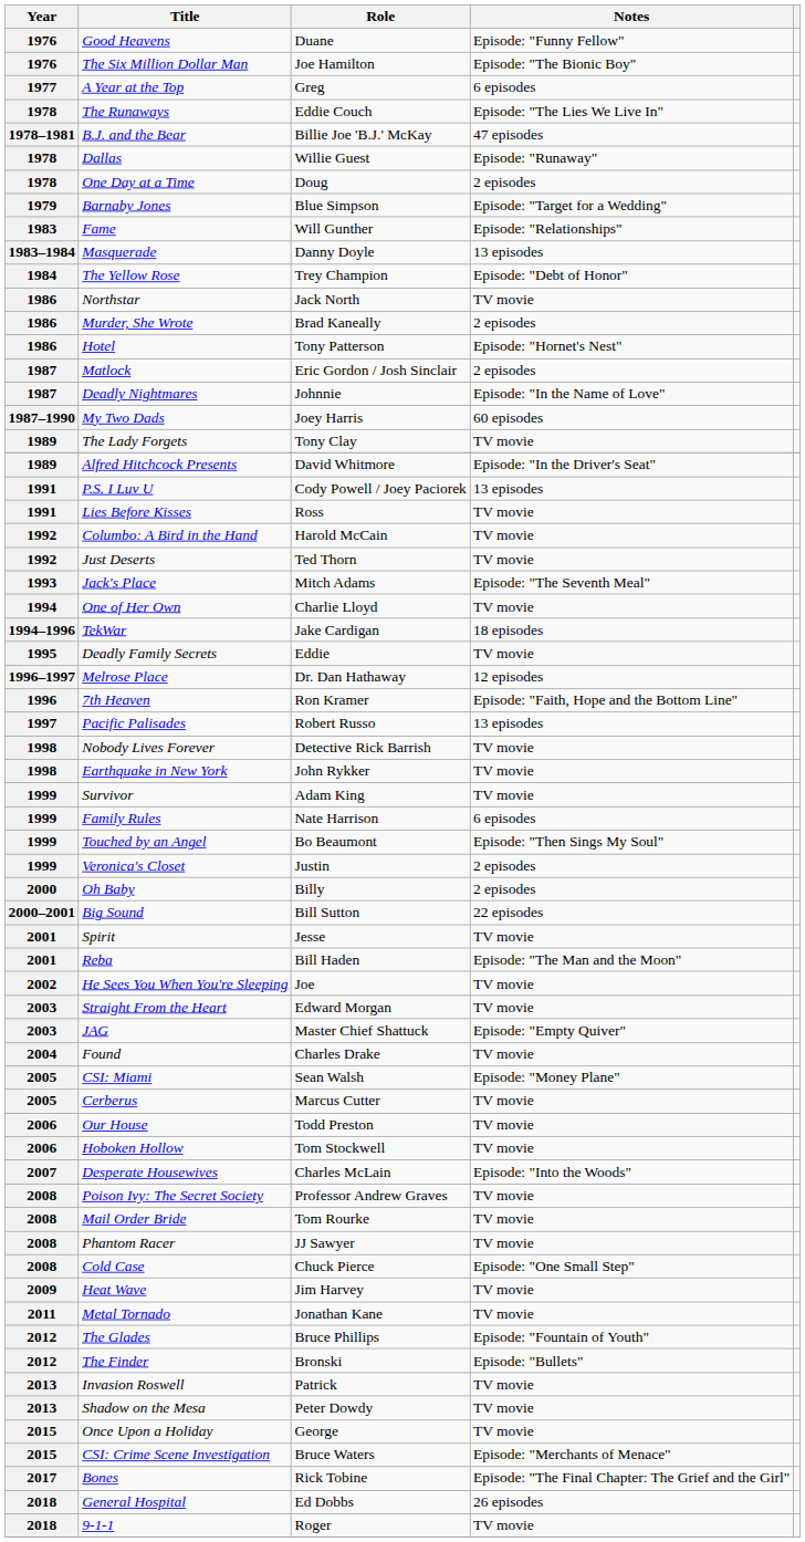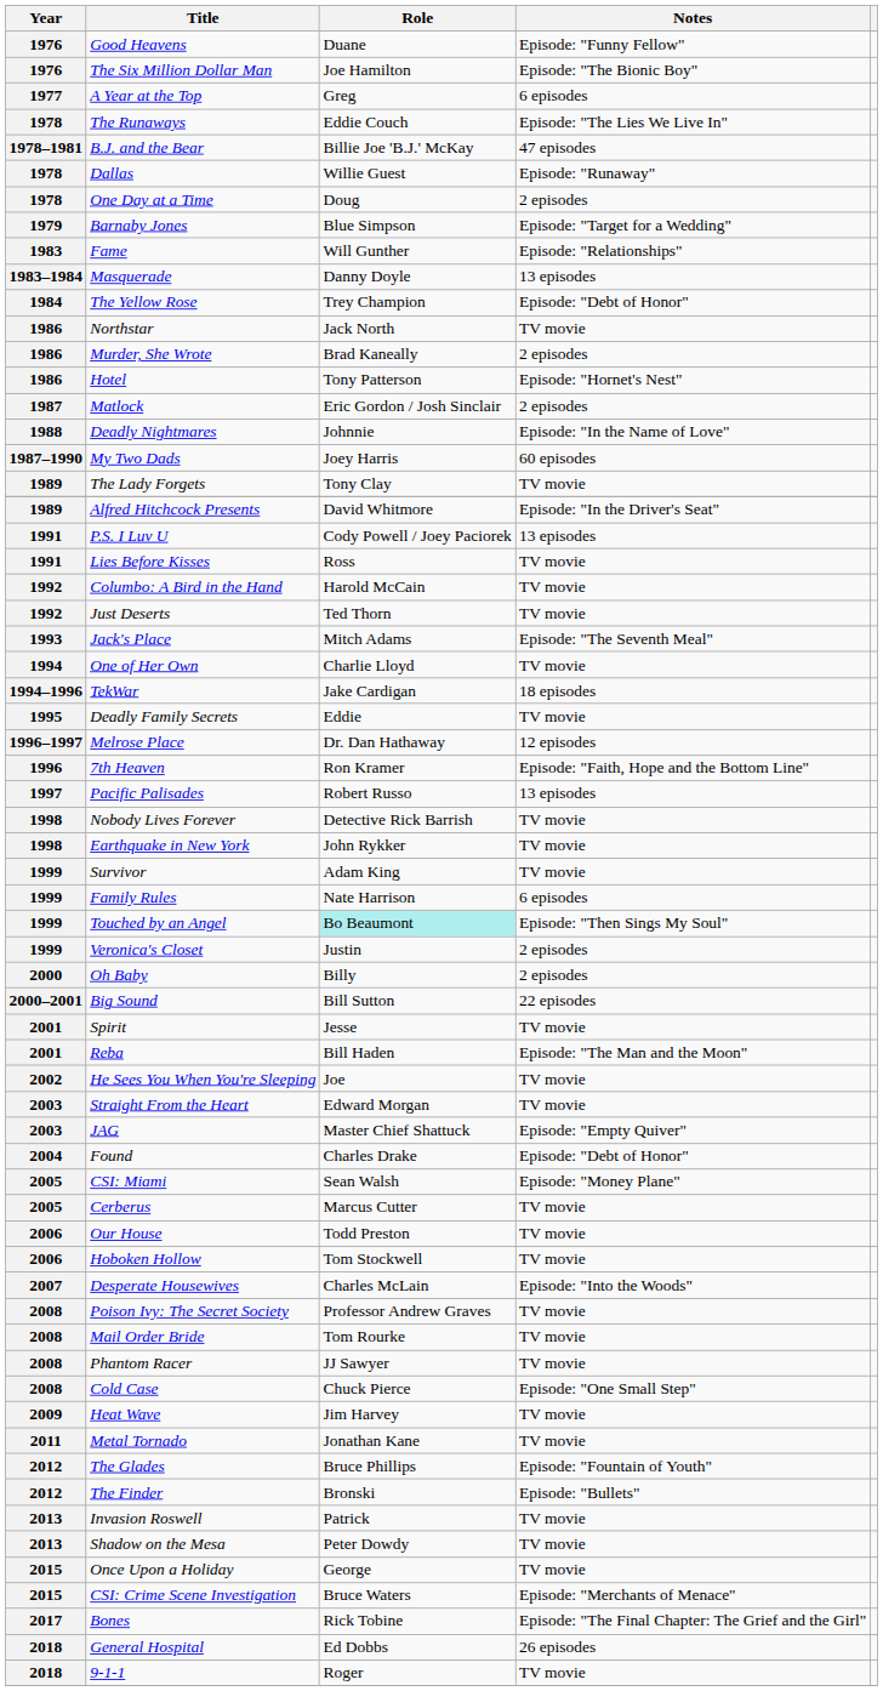 <table class="wikitable plainrowheaders sortable" style="margin-right: 0;">
 <tr>
 <th scope="col">Year</th>
 <th scope="col">Title</th>
 <th scope="col">Role</th>
 <th scope="col" class="unsortable">Notes</th>
 <th scope="col" class="unsortable"></th>
 </tr>
 <tr>
 <th scope="row">1976</th>
 <td><em><a href='#'>Good Heavens</a></em></td>
 <td>Duane</td>
 <td>Episode: "Funny Fellow"</td>
 <td align=center></td>
 </tr>
 <tr>
 <th scope="row">1976</th>
 <td><em><a href='#'>The Six Million Dollar Man</a></em></td>
 <td>Joe Hamilton</td>
 <td>Episode: "The Bionic Boy"</td>
 <td align=center></td>
 </tr>
 <tr>
 <th scope="row">1977</th>
 <td><em><a href='#'>A Year at the Top</a></em></td>
 <td>Greg</td>
 <td>6 episodes</td>
 <td align=center></td>
 </tr>
 <tr>
 <th scope="row">1978</th>
 <td><em><a href='#'>The Runaways</a></em></td>
 <td>Eddie Couch</td>
 <td>Episode: "The Lies We Live In"</td>
 <td align=center></td>
 </tr>
 <tr>
 <th scope="row">1978–1981</th>
 <td><em><a href='#'>B.J. and the Bear</a></em></td>
 <td>Billie Joe 'B.J.' McKay</td>
 <td>47 episodes</td>
 <td align=center></td>
 </tr>
 <tr>
 <th scope="row">1978</th>
 <td><em><a href='#'>Dallas</a></em></td>
 <td>Willie Guest</td>
 <td>Episode: "Runaway"</td>
 <td align=center></td>
 </tr>
 <tr>
 <th scope="row">1978</th>
 <td><em><a href='#'>One Day at a Time</a></em></td>
 <td>Doug</td>
 <td>2 episodes</td>
 <td align=center></td>
 </tr>
 <tr>
 <th scope="row">1979</th>
 <td><em><a href='#'>Barnaby Jones</a></em></td>
 <td>Blue Simpson</td>
 <td>Episode: "Target for a Wedding"</td>
 <td align=center></td>
 </tr>
 <tr>
 <th scope="row">1983</th>
 <td><em><a href='#'>Fame</a></em></td>
 <td>Will Gunther</td>
 <td>Episode: "Relationships"</td>
 <td align=center></td>
 </tr>
 <tr>
 <th scope="row">1983–1984</th>
 <td><em><a href='#'>Masquerade</a></em></td>
 <td>Danny Doyle</td>
 <td>13 episodes</td>
 <td align=center></td>
 </tr>
 <tr>
 <th scope="row">1984</th>
 <td><em><a href='#'>The Yellow Rose</a></em></td>
 <td>Trey Champion</td>
 <td>Episode: "Debt of Honor"</td>
 <td align=center></td>
 </tr>
 <tr>
 <th scope="row">1986</th>
 <td><em>Northstar</em></td>
 <td>Jack North</td>
 <td>TV movie</td>
 <td align=center></td>
 </tr>
 <tr>
 <th scope="row">1986</th>
 <td><em><a href='#'>Murder, She Wrote</a></em></td>
 <td>Brad Kaneally</td>
 <td>2 episodes</td>
 <td align=center></td>
 </tr>
 <tr>
 <th scope="row">1986</th>
 <td><em><a href='#'>Hotel</a></em></td>
 <td>Tony Patterson</td>
 <td>Episode: "Hornet's Nest"</td>
 <td align=center></td>
 </tr>
 <tr>
 <th scope="row">1987</th>
 <td><em><a href='#'>Matlock</a></em></td>
 <td>Eric Gordon / Josh Sinclair</td>
 <td>2 episodes</td>
 <td align=center></td>
 </tr>
 <tr>
-<th scope="row">1987</th>
+<th scope="row">1988</th>
 <td><em><a href='#'>Deadly Nightmares</a></em></td>
 <td>Johnnie</td>
 <td>Episode: "In the Name of Love"</td>
 <td align=center></td>
 </tr>
 <tr>
 <th scope="row">1987–1990</th>
 <td><em><a href='#'>My Two Dads</a></em></td>
 <td>Joey Harris</td>
 <td>60 episodes</td>
 <td align=center></td>
 </tr>
 <tr>
 <th scope="row">1989</th>
 <td><em>The Lady Forgets</em></td>
 <td>Tony Clay</td>
 <td>TV movie</td>
 <td align=center></td>
 </tr>
 <tr>
 </tr>
 <tr>
 <th scope="row">1989</th>
 <td><em><a href='#'>Alfred Hitchcock Presents</a></em></td>
 <td>David Whitmore</td>
 <td>Episode: "In the Driver's Seat"</td>
 <td align=center></td>
 </tr>
 <tr>
 <th scope="row">1991</th>
 <td><em><a href='#'>P.S. I Luv U</a></em></td>
 <td>Cody Powell / Joey Paciorek</td>
 <td>13 episodes</td>
 <td align=center></td>
 </tr>
 <tr>
 <th scope="row">1991</th>
 <td><em><a href='#'>Lies Before Kisses</a></em></td>
 <td>Ross</td>
 <td>TV movie</td>
 <td align=center></td>
 </tr>
 <tr>
 <th scope="row">1992</th>
 <td><em><a href='#'>Columbo: A Bird in the Hand</a></em></td>
 <td>Harold McCain</td>
 <td>TV movie</td>
 <td align=center></td>
 </tr>
 <tr>
 <th scope="row">1992</th>
 <td><em>Just Deserts</em></td>
 <td>Ted Thorn</td>
 <td>TV movie</td>
 <td align=center></td>
 </tr>
 <tr>
 <th scope="row">1993</th>
 <td><em><a href='#'>Jack's Place</a></em></td>
 <td>Mitch Adams</td>
 <td>Episode: "The Seventh Meal"</td>
 <td align=center></td>
 </tr>
 <tr>
 <th scope="row">1994</th>
 <td><em><a href='#'>One of Her Own</a></em></td>
 <td>Charlie Lloyd</td>
 <td>TV movie</td>
 <td align=center></td>
 </tr>
 <tr>
 <th scope="row">1994–1996</th>
 <td><em><a href='#'>TekWar</a></em></td>
 <td>Jake Cardigan</td>
 <td>18 episodes</td>
 <td align=center></td>
 </tr>
 <tr>
 <th scope="row">1995</th>
 <td><em>Deadly Family Secrets</em></td>
 <td>Eddie</td>
 <td>TV movie</td>
 <td align=center></td>
 </tr>
 <tr>
 <th scope="row">1996–1997</th>
 <td><em><a href='#'>Melrose Place</a></em></td>
 <td>Dr. Dan Hathaway</td>
 <td>12 episodes</td>
 <td align=center></td>
 </tr>
 <tr>
 <th scope="row">1996</th>
 <td><em><a href='#'>7th Heaven</a></em></td>
 <td>Ron Kramer</td>
 <td>Episode: "Faith, Hope and the Bottom Line"</td>
 <td align=center></td>
 </tr>
 <tr>
 <th scope="row">1997</th>
 <td><em><a href='#'>Pacific Palisades</a></em></td>
 <td>Robert Russo</td>
 <td>13 episodes</td>
 <td align=center></td>
 </tr>
 <tr>
 <th scope="row">1998</th>
 <td><em>Nobody Lives Forever</em></td>
 <td>Detective Rick Barrish</td>
 <td>TV movie</td>
 <td align=center></td>
 </tr>
 <tr>
 <th scope="row">1998</th>
 <td><em><a href='#'>Earthquake in New York</a></em></td>
 <td>John Rykker</td>
 <td>TV movie</td>
 <td align=center></td>
 </tr>
 <tr>
 <th scope="row">1999</th>
 <td><em>Survivor</em></td>
 <td>Adam King</td>
 <td>TV movie</td>
 <td align=center></td>
 </tr>
 <tr>
 <th scope="row">1999</th>
 <td><em><a href='#'>Family Rules</a></em></td>
 <td>Nate Harrison</td>
 <td>6 episodes</td>
 <td align=center></td>
 </tr>
 <tr>
 <th scope="row">1999</th>
 <td><em><a href='#'>Touched by an Angel</a></em></td>
-<td>Bo Beaumont</td>
+<td style="background: paleturquoise;">Bo Beaumont</td>
 <td>Episode: "Then Sings My Soul"</td>
 <td align=center></td>
 </tr>
 <tr>
 <th scope="row">1999</th>
 <td><em><a href='#'>Veronica's Closet</a></em></td>
 <td>Justin</td>
 <td>2 episodes</td>
 <td align=center></td>
 </tr>
 <tr>
 <th scope="row">2000</th>
 <td><em><a href='#'>Oh Baby</a></em></td>
 <td>Billy</td>
 <td>2 episodes</td>
 <td align=center></td>
 </tr>
 <tr>
 <th scope="row">2000–2001</th>
 <td><em><a href='#'>Big Sound</a></em></td>
 <td>Bill Sutton</td>
 <td>22 episodes</td>
 <td align=center></td>
 </tr>
 <tr>
 <th scope="row">2001</th>
 <td><em>Spirit</em></td>
 <td>Jesse</td>
 <td>TV movie</td>
 <td align=center></td>
 </tr>
 <tr>
 <th scope="row">2001</th>
 <td><em><a href='#'>Reba</a></em></td>
 <td>Bill Haden</td>
 <td>Episode: "The Man and the Moon"</td>
 <td align=center></td>
 </tr>
 <tr>
 <th scope="row">2002</th>
 <td><em><a href='#'>He Sees You When You're Sleeping</a></em></td>
 <td>Joe</td>
 <td>TV movie</td>
 <td align=center></td>
 </tr>
 <tr>
 <th scope="row">2003</th>
 <td><em><a href='#'>Straight From the Heart</a></em></td>
 <td>Edward Morgan</td>
 <td>TV movie</td>
 <td align=center></td>
 </tr>
 <tr>
 <th scope="row">2003</th>
 <td><em><a href='#'>JAG</a></em></td>
 <td>Master Chief Shattuck</td>
 <td>Episode: "Empty Quiver"</td>
 <td align=center></td>
 </tr>
 <tr>
 <th scope="row">2004</th>
 <td><em>Found</em></td>
 <td>Charles Drake</td>
-<td>TV movie</td>
+<td>Episode: "Debt of Honor"</td>
 <td align=center></td>
 </tr>
 <tr>
 <th scope="row">2005</th>
 <td><em><a href='#'>CSI: Miami</a></em></td>
 <td>Sean Walsh</td>
 <td>Episode: "Money Plane"</td>
 <td align=center></td>
 </tr>
 <tr>
 <th scope="row">2005</th>
 <td><em><a href='#'>Cerberus</a></em></td>
 <td>Marcus Cutter</td>
 <td>TV movie</td>
 <td align=center></td>
 </tr>
 <tr>
 <th scope="row">2006</th>
 <td><em><a href='#'>Our House</a></em></td>
 <td>Todd Preston</td>
 <td>TV movie</td>
 <td align=center></td>
 </tr>
 <tr>
 <th scope="row">2006</th>
 <td><em><a href='#'>Hoboken Hollow</a></em></td>
 <td>Tom Stockwell</td>
 <td>TV movie</td>
 <td align=center></td>
 </tr>
 <tr>
 <th scope="row">2007</th>
 <td><em><a href='#'>Desperate Housewives</a></em></td>
 <td>Charles McLain</td>
 <td>Episode: "Into the Woods"</td>
 <td align=center></td>
 </tr>
 <tr>
 <th scope="row">2008</th>
 <td><em><a href='#'>Poison Ivy: The Secret Society</a></em></td>
 <td>Professor Andrew Graves</td>
 <td>TV movie</td>
 <td align=center></td>
 </tr>
 <tr>
 <th scope="row">2008</th>
 <td><em><a href='#'>Mail Order Bride</a></em></td>
 <td>Tom Rourke</td>
 <td>TV movie</td>
 <td align=center></td>
 </tr>
 <tr>
 <th scope="row">2008</th>
 <td><em>Phantom Racer</em></td>
 <td>JJ Sawyer</td>
 <td>TV movie</td>
 <td align=center></td>
 </tr>
 <tr>
 <th scope="row">2008</th>
 <td><em><a href='#'>Cold Case</a></em></td>
 <td>Chuck Pierce</td>
 <td>Episode: "One Small Step"</td>
 <td align=center></td>
 </tr>
 <tr>
 <th scope="row">2009</th>
 <td><em><a href='#'>Heat Wave</a></em></td>
 <td>Jim Harvey</td>
 <td>TV movie</td>
 <td align=center></td>
 </tr>
 <tr>
 <th scope="row">2011</th>
 <td><em><a href='#'>Metal Tornado</a></em></td>
 <td>Jonathan Kane</td>
 <td>TV movie</td>
 <td align=center></td>
 </tr>
 <tr>
 <th scope="row">2012</th>
 <td><em><a href='#'>The Glades</a></em></td>
 <td>Bruce Phillips</td>
 <td>Episode: "Fountain of Youth"</td>
 <td align=center></td>
 </tr>
 <tr>
 <th scope="row">2012</th>
 <td><em><a href='#'>The Finder</a></em></td>
 <td>Bronski</td>
 <td>Episode: "Bullets"</td>
 <td align=center></td>
 </tr>
 <tr>
 <th scope="row">2013</th>
 <td><em>Invasion Roswell</em></td>
 <td>Patrick</td>
 <td>TV movie</td>
 <td align=center></td>
 </tr>
 <tr>
 <th scope="row">2013</th>
 <td><em>Shadow on the Mesa</em></td>
 <td>Peter Dowdy</td>
 <td>TV movie</td>
 <td align=center></td>
 </tr>
 <tr>
 <th scope="row">2015</th>
 <td><em>Once Upon a Holiday</em></td>
 <td>George</td>
 <td>TV movie</td>
 <td align=center></td>
 </tr>
 <tr>
 <th scope="row">2015</th>
 <td><em><a href='#'>CSI: Crime Scene Investigation</a></em></td>
 <td>Bruce Waters</td>
 <td>Episode: "Merchants of Menace"</td>
 <td align=center></td>
 </tr>
 <tr>
 <th scope="row">2017</th>
 <td><em><a href='#'>Bones</a></em></td>
 <td>Rick Tobine</td>
 <td>Episode: "The Final Chapter: The Grief and the Girl"</td>
 <td align=center></td>
 </tr>
 <tr>
 <th scope="row">2018</th>
 <td><em><a href='#'>General Hospital</a></em></td>
 <td>Ed Dobbs</td>
 <td>26 episodes</td>
 <td align=center></td>
 </tr>
 <tr>
 <th scope="row">2018</th>
 <td><em><a href='#'>9-1-1</a></em></td>
 <td>Roger</td>
 <td>TV movie</td>
 <td align=center></td>
 </tr>
 <tr>
 </tr>
 </table>
